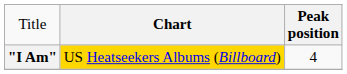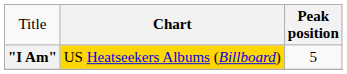 <table class="wikitable plainrowheaders sortable" style="text-align:center;" border="1">
 <tr>
 <td scope="col">Title</td>
 <th scope="col">Chart</th>
 <th scope="col">Peak<br>position</th>
 </tr>
 <tr>
 <th scope="row">"I Am"</th>
 <td style="background: gold;">US <a href='#'>Heatseekers Albums</a> (<em><a href='#'>Billboard</a></em>)</td>
-<td>4</td>
+<td>5</td>
 </tr>
 <tr>
 </tr>
 </table>
